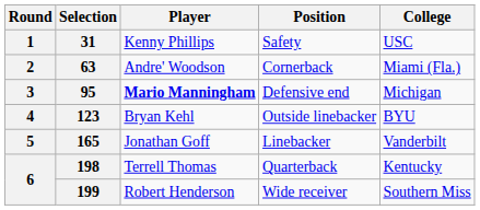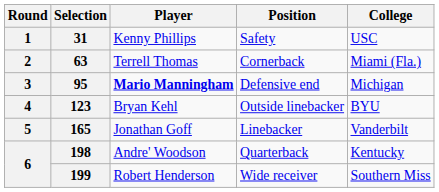 <table class="wikitable" style="font-size: 95%;">
 <tr>
 <th>Round</th>
 <th>Selection</th>
 <th>Player</th>
 <th>Position</th>
 <th>College</th>
 </tr>
 <tr>
 <th>1</th>
 <th>31</th>
 <td><a href='#'>Kenny Phillips</a></td>
 <td><a href='#'>Safety</a></td>
 <td><a href='#'>USC</a></td>
 </tr>
 <tr>
 <th>2</th>
 <th>63</th>
-<td><a href='#'>Andre' Woodson</a></td>
+<td><a href='#'>Terrell Thomas</a></td>
 <td><a href='#'>Cornerback</a></td>
 <td><a href='#'>Miami (Fla.)</a></td>
 </tr>
 <tr>
 <th>3</th>
 <th>95</th>
 <td><strong><a href='#'>Mario Manningham</a></strong></td>
 <td><a href='#'>Defensive end</a></td>
 <td><a href='#'>Michigan</a></td>
 </tr>
 <tr>
 <th>4</th>
 <th>123</th>
 <td><a href='#'>Bryan Kehl</a></td>
 <td><a href='#'>Outside linebacker</a></td>
 <td><a href='#'>BYU</a></td>
 </tr>
 <tr>
 <th>5</th>
 <th>165</th>
 <td><a href='#'>Jonathan Goff</a></td>
 <td><a href='#'>Linebacker</a></td>
 <td><a href='#'>Vanderbilt</a></td>
 </tr>
 <tr>
 <th rowspan="2">6</th>
 <th>198</th>
-<td><a href='#'>Terrell Thomas</a></td>
+<td><a href='#'>Andre' Woodson</a></td>
 <td><a href='#'>Quarterback</a></td>
 <td><a href='#'>Kentucky</a></td>
 </tr>
 <tr>
 <th>199</th>
 <td><a href='#'>Robert Henderson</a></td>
 <td><a href='#'>Wide receiver</a></td>
 <td><a href='#'>Southern Miss</a></td>
 </tr>
 </table>
